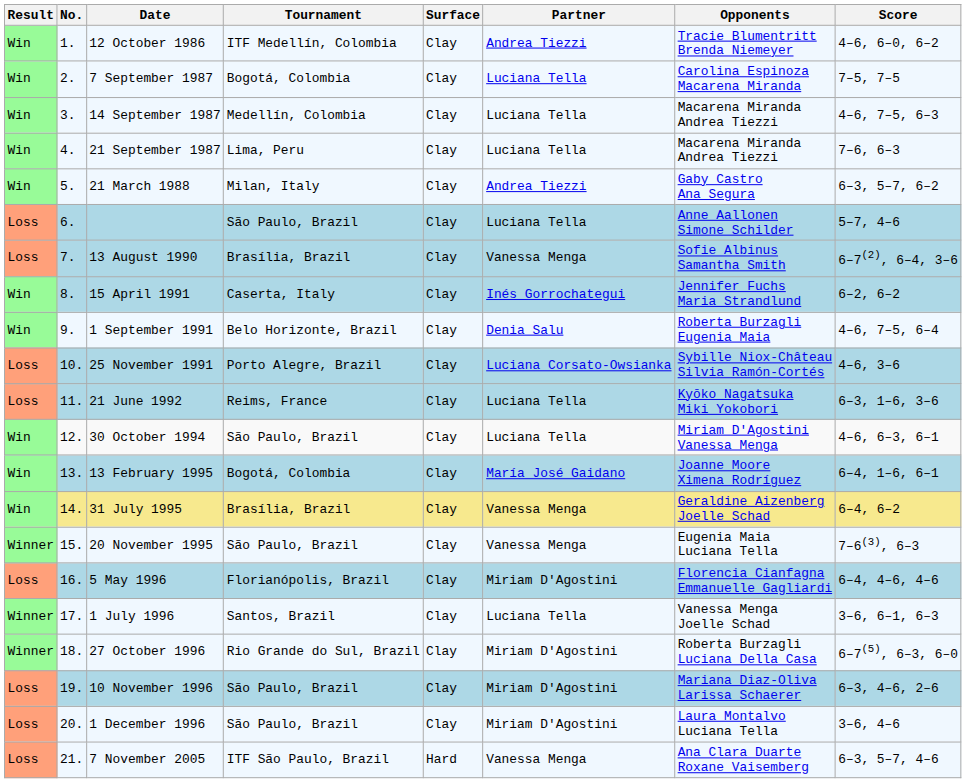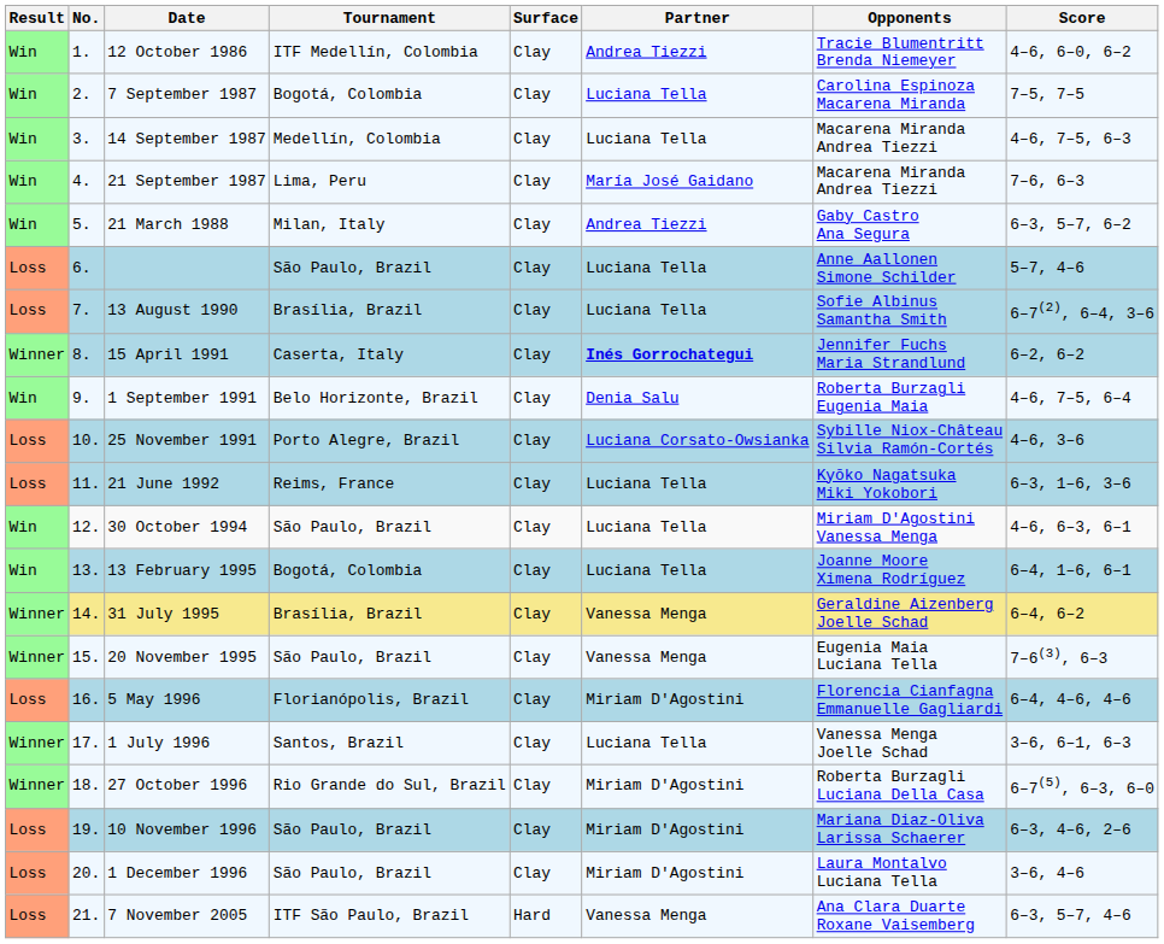 <table class="sortable wikitable">
 <tr>
 <th>Result</th>
 <th>No.</th>
 <th>Date</th>
 <th>Tournament</th>
 <th>Surface</th>
 <th>Partner</th>
 <th>Opponents</th>
 <th class="unsortable">Score</th>
 </tr>
 <tr style="background:#f0f8ff;">
 <td style="background:#98fb98;">Win</td>
 <td>1.</td>
 <td>12 October 1986</td>
 <td>ITF Medellín, Colombia</td>
 <td>Clay</td>
 <td> <a href='#'>Andrea Tiezzi</a></td>
 <td> <a href='#'>Tracie Blumentritt</a> <br>  <a href='#'>Brenda Niemeyer</a></td>
 <td>4–6, 6–0, 6–2</td>
 </tr>
 <tr style="background:#f0f8ff;">
 <td style="background:#98fb98;">Win</td>
 <td>2.</td>
 <td>7 September 1987</td>
 <td>Bogotá, Colombia</td>
 <td>Clay</td>
 <td> <a href='#'>Luciana Tella</a></td>
 <td> <a href='#'>Carolina Espinoza</a> <br>  <a href='#'>Macarena Miranda</a></td>
 <td>7–5, 7–5</td>
 </tr>
 <tr style="background:#f0f8ff;">
 <td style="background:#98fb98;">Win</td>
 <td>3.</td>
 <td>14 September 1987</td>
 <td>Medellín, Colombia</td>
 <td>Clay</td>
 <td> Luciana Tella</td>
 <td> Macarena Miranda <br>  Andrea Tiezzi</td>
 <td>4–6, 7–5, 6–3</td>
 </tr>
 <tr style="background:#f0f8ff;">
 <td style="background:#98fb98;">Win</td>
 <td>4.</td>
 <td>21 September 1987</td>
 <td>Lima, Peru</td>
 <td>Clay</td>
-<td> Luciana Tella</td>
+<td> <a href='#'>María José Gaidano</a></td>
 <td> Macarena Miranda <br>  Andrea Tiezzi</td>
 <td>7–6, 6–3</td>
 </tr>
 <tr style="background:#f0f8ff;">
 <td style="background:#98fb98;">Win</td>
 <td>5.</td>
 <td>21 March 1988</td>
 <td>Milan, Italy</td>
 <td>Clay</td>
 <td> <a href='#'>Andrea Tiezzi</a></td>
 <td> <a href='#'>Gaby Castro</a> <br>  <a href='#'>Ana Segura</a></td>
 <td>6–3, 5–7, 6–2</td>
 </tr>
 <tr style="background:lightblue;">
 <td style="background:#ffa07a;">Loss</td>
 <td>6.</td>
 <td></td>
 <td>São Paulo, Brazil</td>
 <td>Clay</td>
 <td> Luciana Tella</td>
 <td> <a href='#'>Anne Aallonen</a> <br>  <a href='#'>Simone Schilder</a></td>
 <td>5–7, 4–6</td>
 </tr>
 <tr style="background:lightblue;">
 <td style="background:#ffa07a;">Loss</td>
 <td>7.</td>
 <td>13 August 1990</td>
 <td>Brasília, Brazil</td>
 <td>Clay</td>
-<td> Vanessa Menga</td>
+<td> Luciana Tella</td>
 <td> <a href='#'>Sofie Albinus</a> <br>  <a href='#'>Samantha Smith</a></td>
 <td>6–7<sup>(2)</sup>, 6–4, 3–6</td>
 </tr>
 <tr style="background:lightblue;">
-<td style="background:#98fb98;">Win</td>
+<td style="background:#98fb98;">Winner</td>
 <td>8.</td>
 <td>15 April 1991</td>
 <td>Caserta, Italy</td>
 <td>Clay</td>
-<td> <a href='#'>Inés Gorrochategui</a></td>
+<td><strong> <a href='#'>Inés Gorrochategui</a></strong></td>
 <td> <a href='#'>Jennifer Fuchs</a> <br>  <a href='#'>Maria Strandlund</a></td>
 <td>6–2, 6–2</td>
 </tr>
 <tr bgcolor="#f0f8ff">
 <td style="background:#98fb98;">Win</td>
 <td>9.</td>
 <td>1 September 1991</td>
 <td>Belo Horizonte, Brazil</td>
 <td>Clay</td>
 <td> <a href='#'>Denia Salu</a></td>
 <td> <a href='#'>Roberta Burzagli</a> <br>  <a href='#'>Eugenia Maia</a></td>
 <td>4–6, 7–5, 6–4</td>
 </tr>
 <tr style="background:lightblue;">
 <td style="background:#ffa07a;">Loss</td>
 <td>10.</td>
 <td>25 November 1991</td>
 <td>Porto Alegre, Brazil</td>
 <td>Clay</td>
 <td> <a href='#'>Luciana Corsato-Owsianka</a></td>
 <td> <a href='#'>Sybille Niox-Château</a> <br>  <a href='#'>Silvia Ramón-Cortés</a></td>
 <td>4–6, 3–6</td>
 </tr>
 <tr style="background:lightblue;">
 <td style="background:#ffa07a;">Loss</td>
 <td>11.</td>
 <td>21 June 1992</td>
 <td>Reims, France</td>
 <td>Clay</td>
 <td> Luciana Tella</td>
 <td> <a href='#'>Kyōko Nagatsuka</a> <br>  <a href='#'>Miki Yokobori</a></td>
 <td>6–3, 1–6, 3–6</td>
 </tr>
 <tr>
 <td style="background:#98fb98;">Win</td>
 <td>12.</td>
 <td>30 October 1994</td>
 <td>São Paulo, Brazil</td>
 <td>Clay</td>
 <td> Luciana Tella</td>
 <td> <a href='#'>Miriam D'Agostini</a> <br>  <a href='#'>Vanessa Menga</a></td>
 <td>4–6, 6–3, 6–1</td>
 </tr>
 <tr bgcolor="lightblue">
 <td style="background:#98fb98;">Win</td>
 <td>13.</td>
 <td>13 February 1995</td>
 <td>Bogotá, Colombia</td>
 <td>Clay</td>
-<td> <a href='#'>María José Gaidano</a></td>
+<td> Luciana Tella</td>
 <td> <a href='#'>Joanne Moore</a> <br>  <a href='#'>Ximena Rodríguez</a></td>
 <td>6–4, 1–6, 6–1</td>
 </tr>
 <tr style="background:#f7e98e;">
-<td style="background:#98fb98;">Win</td>
+<td style="background:#98fb98;">Winner</td>
 <td>14.</td>
 <td>31 July 1995</td>
 <td>Brasília, Brazil</td>
 <td>Clay</td>
 <td> Vanessa Menga</td>
 <td> <a href='#'>Geraldine Aizenberg</a> <br>  <a href='#'>Joelle Schad</a></td>
 <td>6–4, 6–2</td>
 </tr>
 <tr style="background:#f0f8ff;">
 <td style="background:#98fb98;">Winner</td>
 <td>15.</td>
 <td>20 November 1995</td>
 <td>São Paulo, Brazil</td>
 <td>Clay</td>
 <td> Vanessa Menga</td>
 <td> Eugenia Maia <br>  Luciana Tella</td>
 <td>7–6<sup>(3)</sup>, 6–3</td>
 </tr>
 <tr style="background:lightblue;">
 <td style="background:#ffa07a;">Loss</td>
 <td>16.</td>
 <td>5 May 1996</td>
 <td>Florianópolis, Brazil</td>
 <td>Clay</td>
 <td> Miriam D'Agostini</td>
 <td> <a href='#'>Florencia Cianfagna</a> <br>  <a href='#'>Emmanuelle Gagliardi</a></td>
 <td>6–4, 4–6, 4–6</td>
 </tr>
 <tr style="background:#f0f8ff;">
 <td style="background:#98fb98;">Winner</td>
 <td>17.</td>
 <td>1 July 1996</td>
 <td>Santos, Brazil</td>
 <td>Clay</td>
 <td> Luciana Tella</td>
 <td> Vanessa Menga <br>  Joelle Schad</td>
 <td>3–6, 6–1, 6–3</td>
 </tr>
 <tr style="background:#f0f8ff;">
 <td style="background:#98fb98;">Winner</td>
 <td>18.</td>
 <td>27 October 1996</td>
 <td>Rio Grande do Sul, Brazil</td>
 <td>Clay</td>
 <td> Miriam D'Agostini</td>
 <td> Roberta Burzagli <br>  <a href='#'>Luciana Della Casa</a></td>
 <td>6–7<sup>(5)</sup>, 6–3, 6–0</td>
 </tr>
 <tr style="background:lightblue;">
 <td style="background:#ffa07a;">Loss</td>
 <td>19.</td>
 <td>10 November 1996</td>
 <td>São Paulo, Brazil</td>
 <td>Clay</td>
 <td> Miriam D'Agostini</td>
 <td> <a href='#'>Mariana Diaz-Oliva</a> <br>  <a href='#'>Larissa Schaerer</a></td>
 <td>6–3, 4–6, 2–6</td>
 </tr>
 <tr style="background:#f0f8ff;">
 <td style="background:#ffa07a;">Loss</td>
 <td>20.</td>
 <td>1 December 1996</td>
 <td>São Paulo, Brazil</td>
 <td>Clay</td>
 <td> Miriam D'Agostini</td>
 <td> <a href='#'>Laura Montalvo</a> <br>  Luciana Tella</td>
 <td>3–6, 4–6</td>
 </tr>
 <tr style="background:#f0f8ff;">
 <td style="background:#ffa07a;">Loss</td>
 <td>21.</td>
 <td>7 November 2005</td>
 <td>ITF São Paulo, Brazil</td>
 <td>Hard</td>
 <td> Vanessa Menga</td>
 <td> <a href='#'>Ana Clara Duarte</a> <br>  <a href='#'>Roxane Vaisemberg</a></td>
 <td>6–3, 5–7, 4–6</td>
 </tr>
 </table>
